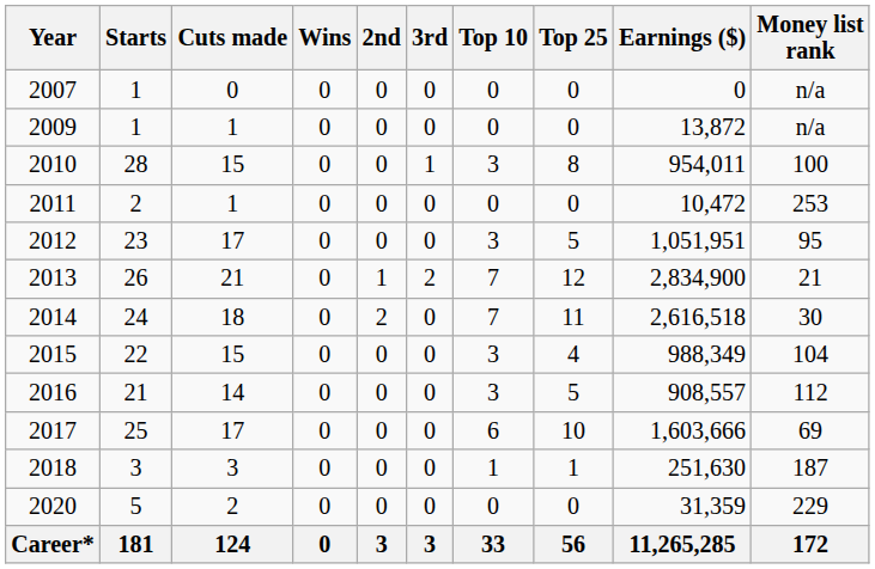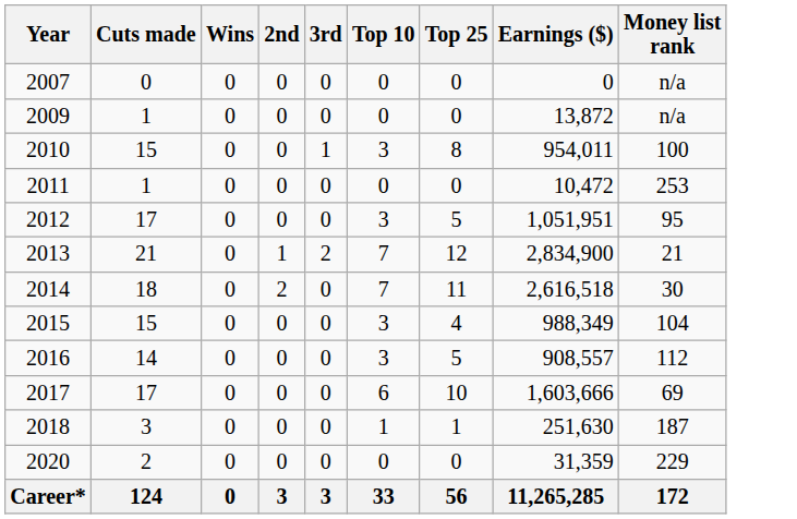 <table class="wikitable" style="text-align:center">
 <tr>
 <th>Year</th>
-<th>Starts</th>
 <th>Cuts made</th>
 <th>Wins</th>
 <th>2nd</th>
 <th>3rd</th>
 <th>Top 10</th>
 <th>Top 25</th>
 <th>Earnings ($)</th>
 <th>Money list<br>rank</th>
 </tr>
 <tr>
 <td>2007</td>
-<td>1</td>
 <td>0</td>
 <td>0</td>
 <td>0</td>
 <td>0</td>
 <td>0</td>
 <td>0</td>
 <td align="right">0</td>
 <td>n/a</td>
 </tr>
 <tr>
 <td>2009</td>
 <td>1</td>
-<td>1</td>
 <td>0</td>
 <td>0</td>
 <td>0</td>
 <td>0</td>
 <td>0</td>
 <td align="right">13,872</td>
 <td>n/a</td>
 </tr>
 <tr>
 <td>2010</td>
-<td>28</td>
 <td>15</td>
 <td>0</td>
 <td>0</td>
 <td>1</td>
 <td>3</td>
 <td>8</td>
 <td align="right">954,011</td>
 <td>100</td>
 </tr>
 <tr>
 <td>2011</td>
-<td>2</td>
 <td>1</td>
 <td>0</td>
 <td>0</td>
 <td>0</td>
 <td>0</td>
 <td>0</td>
 <td align="right">10,472</td>
 <td>253</td>
 </tr>
 <tr>
 <td>2012</td>
-<td>23</td>
 <td>17</td>
 <td>0</td>
 <td>0</td>
 <td>0</td>
 <td>3</td>
 <td>5</td>
 <td align="right">1,051,951</td>
 <td>95</td>
 </tr>
 <tr>
 <td>2013</td>
-<td>26</td>
 <td>21</td>
 <td>0</td>
 <td>1</td>
 <td>2</td>
 <td>7</td>
 <td>12</td>
 <td align="right">2,834,900</td>
 <td>21</td>
 </tr>
 <tr>
 <td>2014</td>
-<td>24</td>
 <td>18</td>
 <td>0</td>
 <td>2</td>
 <td>0</td>
 <td>7</td>
 <td>11</td>
 <td align="right">2,616,518</td>
 <td>30</td>
 </tr>
 <tr>
 <td>2015</td>
-<td>22</td>
 <td>15</td>
 <td>0</td>
 <td>0</td>
 <td>0</td>
 <td>3</td>
 <td>4</td>
 <td align="right">988,349</td>
 <td>104</td>
 </tr>
 <tr>
 <td>2016</td>
-<td>21</td>
 <td>14</td>
 <td>0</td>
 <td>0</td>
 <td>0</td>
 <td>3</td>
 <td>5</td>
 <td align="right">908,557</td>
 <td>112</td>
 </tr>
 <tr>
 <td>2017</td>
-<td>25</td>
 <td>17</td>
 <td>0</td>
 <td>0</td>
 <td>0</td>
 <td>6</td>
 <td>10</td>
 <td align="right">1,603,666</td>
 <td>69</td>
 </tr>
 <tr>
 <td>2018</td>
 <td>3</td>
-<td>3</td>
 <td>0</td>
 <td>0</td>
 <td>0</td>
 <td>1</td>
 <td>1</td>
 <td align="right">251,630</td>
 <td>187</td>
 </tr>
 <tr>
 <td>2020</td>
-<td>5</td>
 <td>2</td>
 <td>0</td>
 <td>0</td>
 <td>0</td>
 <td>0</td>
 <td>0</td>
 <td align="right">31,359</td>
 <td>229</td>
 </tr>
 <tr>
 <th>Career*</th>
-<th>181</th>
 <th>124</th>
 <th>0</th>
 <th>3</th>
 <th>3</th>
 <th>33</th>
 <th>56</th>
 <th>11,265,285</th>
 <th>172</th>
 </tr>
 </table>
